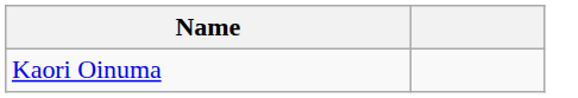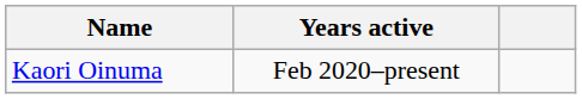 <table class="wikitable" style="font-size:90%">
 <tr>
 <th scope="col" width="30%">Name</th>
+<th scope="col" width="35%">Years active</th>
 <th scope="col" width="10%"></th>
 </tr>
 <tr>
 <td><a href='#'>Kaori Oinuma</a></td>
+<td align="center">Feb 2020–present</td>
 <td align="center"></td>
 </tr>
 </table>
